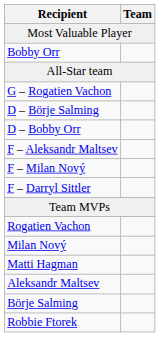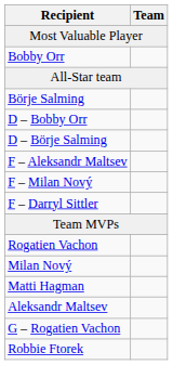 <table class="wikitable">
 <tr>
 <th>Recipient</th>
 <th>Team</th>
 </tr>
 <tr align="center" bgcolor="f0f0f0">
 <td colspan="2">Most Valuable Player</td>
 </tr>
 <tr>
 <td><a href='#'>Bobby Orr</a></td>
 <td></td>
 </tr>
 <tr align="center" bgcolor="f0f0f0">
 <td colspan="2">All-Star team</td>
 </tr>
 <tr>
-<td><a href='#'>G</a> – <a href='#'>Rogatien Vachon</a></td>
+<td><a href='#'>Börje Salming</a></td>
+<td></td>
+</tr>
+<tr>
+<td><a href='#'>D</a> – <a href='#'>Bobby Orr</a></td>
 <td></td>
 </tr>
 <tr>
 <td><a href='#'>D</a> – <a href='#'>Börje Salming</a></td>
-<td></td>
-</tr>
-<tr>
-<td><a href='#'>D</a> – <a href='#'>Bobby Orr</a></td>
 <td></td>
 </tr>
 <tr>
 <td><a href='#'>F</a> – <a href='#'>Aleksandr Maltsev</a></td>
 <td></td>
 </tr>
 <tr>
 <td><a href='#'>F</a> – <a href='#'>Milan Nový</a></td>
 <td></td>
 </tr>
 <tr>
 <td><a href='#'>F</a> – <a href='#'>Darryl Sittler</a></td>
 <td></td>
 </tr>
 <tr align="center" bgcolor="f0f0f0">
 <td colspan="2">Team MVPs</td>
 </tr>
 <tr>
 <td><a href='#'>Rogatien Vachon</a></td>
 <td></td>
 </tr>
 <tr>
 <td><a href='#'>Milan Nový</a></td>
 <td></td>
 </tr>
 <tr>
 <td><a href='#'>Matti Hagman</a></td>
 <td></td>
 </tr>
 <tr>
 <td><a href='#'>Aleksandr Maltsev</a></td>
 <td></td>
 </tr>
 <tr>
-<td><a href='#'>Börje Salming</a></td>
+<td><a href='#'>G</a> – <a href='#'>Rogatien Vachon</a></td>
 <td></td>
 </tr>
 <tr>
 <td><a href='#'>Robbie Ftorek</a></td>
 <td></td>
 </tr>
 </table>
